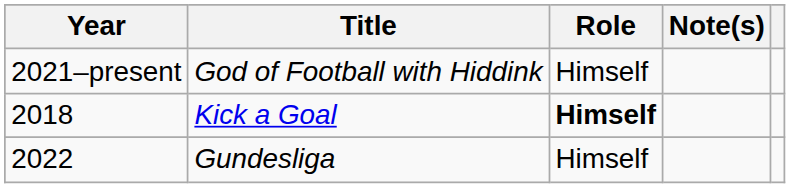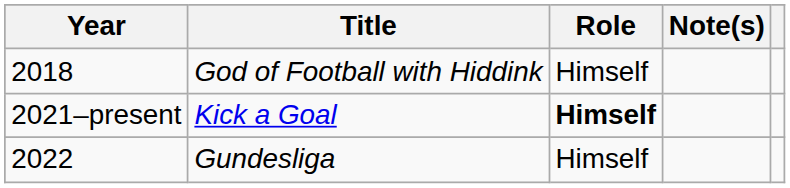 <table class="wikitable sortable plainrowheaders">
 <tr>
 <th scope="col">Year</th>
 <th scope="col">Title</th>
 <th scope="col">Role</th>
 <th scope="col" class="unsortable">Note(s)</th>
 <th scope="col" class="unsortable"></th>
 </tr>
 <tr>
-<td>2021–present</td>
+<td>2018</td>
 <td><em>God of Football with Hiddink</em></td>
 <td>Himself</td>
 <td></td>
 <td></td>
 </tr>
 <tr>
-<td>2018</td>
+<td>2021–present</td>
 <td><em><a href='#'>Kick a Goal</a></em></td>
 <td><strong>Himself</strong></td>
 <td></td>
 <td></td>
 </tr>
 <tr>
 <td>2022</td>
 <td><em>Gundesliga</em></td>
 <td>Himself</td>
 <td></td>
 <td></td>
 </tr>
 </table>
